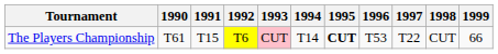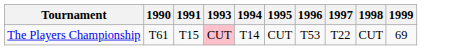 <table class="wikitable" style="font-size:95%;text-align:center;">
 <tr>
 <th>Tournament</th>
 <th>1990</th>
 <th>1991</th>
-<th>1992</th>
 <th>1993</th>
 <th>1994</th>
 <th>1995</th>
 <th>1996</th>
 <th>1997</th>
 <th>1998</th>
 <th>1999</th>
 </tr>
 <tr>
 <td align=left><a href='#'>The Players Championship</a></td>
 <td>T61</td>
 <td>T15</td>
-<td style="background:yellow;">T6</td>
 <td style="background: pink;">CUT</td>
 <td>T14</td>
-<td><strong>CUT</strong></td>
+<td>CUT</td>
 <td>T53</td>
 <td>T22</td>
 <td>CUT</td>
-<td>66</td>
+<td>69</td>
 </tr>
 </table>
